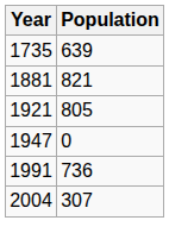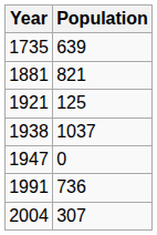 <table class="wikitable">
 <tr>
 <th>Year</th>
 <th>Population</th>
 </tr>
 <tr>
 <td>1735</td>
 <td>639</td>
 </tr>
 <tr>
 <td>1881</td>
 <td>821</td>
 </tr>
 <tr>
 <td>1921</td>
-<td>805</td>
+<td>125</td>
+</tr>
+<tr>
+<td>1938</td>
+<td>1037</td>
 </tr>
 <tr>
 <td>1947</td>
 <td>0</td>
 </tr>
 <tr>
 <td>1991</td>
 <td>736</td>
 </tr>
 <tr>
 <td>2004</td>
 <td>307</td>
 </tr>
 </table>
